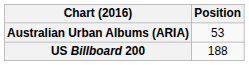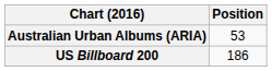 <table class="wikitable sortable plainrowheaders" style="text-align:center">
 <tr>
 <th scope="col">Chart (2016)</th>
 <th scope="col">Position</th>
 </tr>
 <tr>
 <th scope="row">Australian Urban Albums (ARIA)</th>
 <td>53</td>
 </tr>
 <tr>
 <th scope="row">US <em>Billboard</em> 200</th>
-<td>188</td>
+<td>186</td>
 </tr>
 </table>
